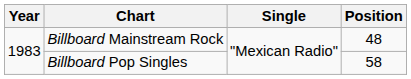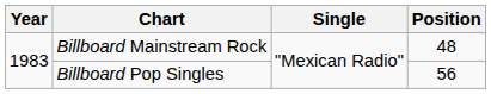 <table class="wikitable">
 <tr>
 <th>Year</th>
 <th>Chart</th>
 <th>Single</th>
 <th>Position</th>
 </tr>
 <tr>
 <td rowspan="2">1983</td>
 <td><em>Billboard</em> Mainstream Rock</td>
 <td rowspan="2">"Mexican Radio"</td>
 <td align="center">48</td>
 </tr>
 <tr>
 <td><em>Billboard</em> Pop Singles</td>
-<td align="center">58</td>
+<td align="center">56</td>
 </tr>
 </table>
